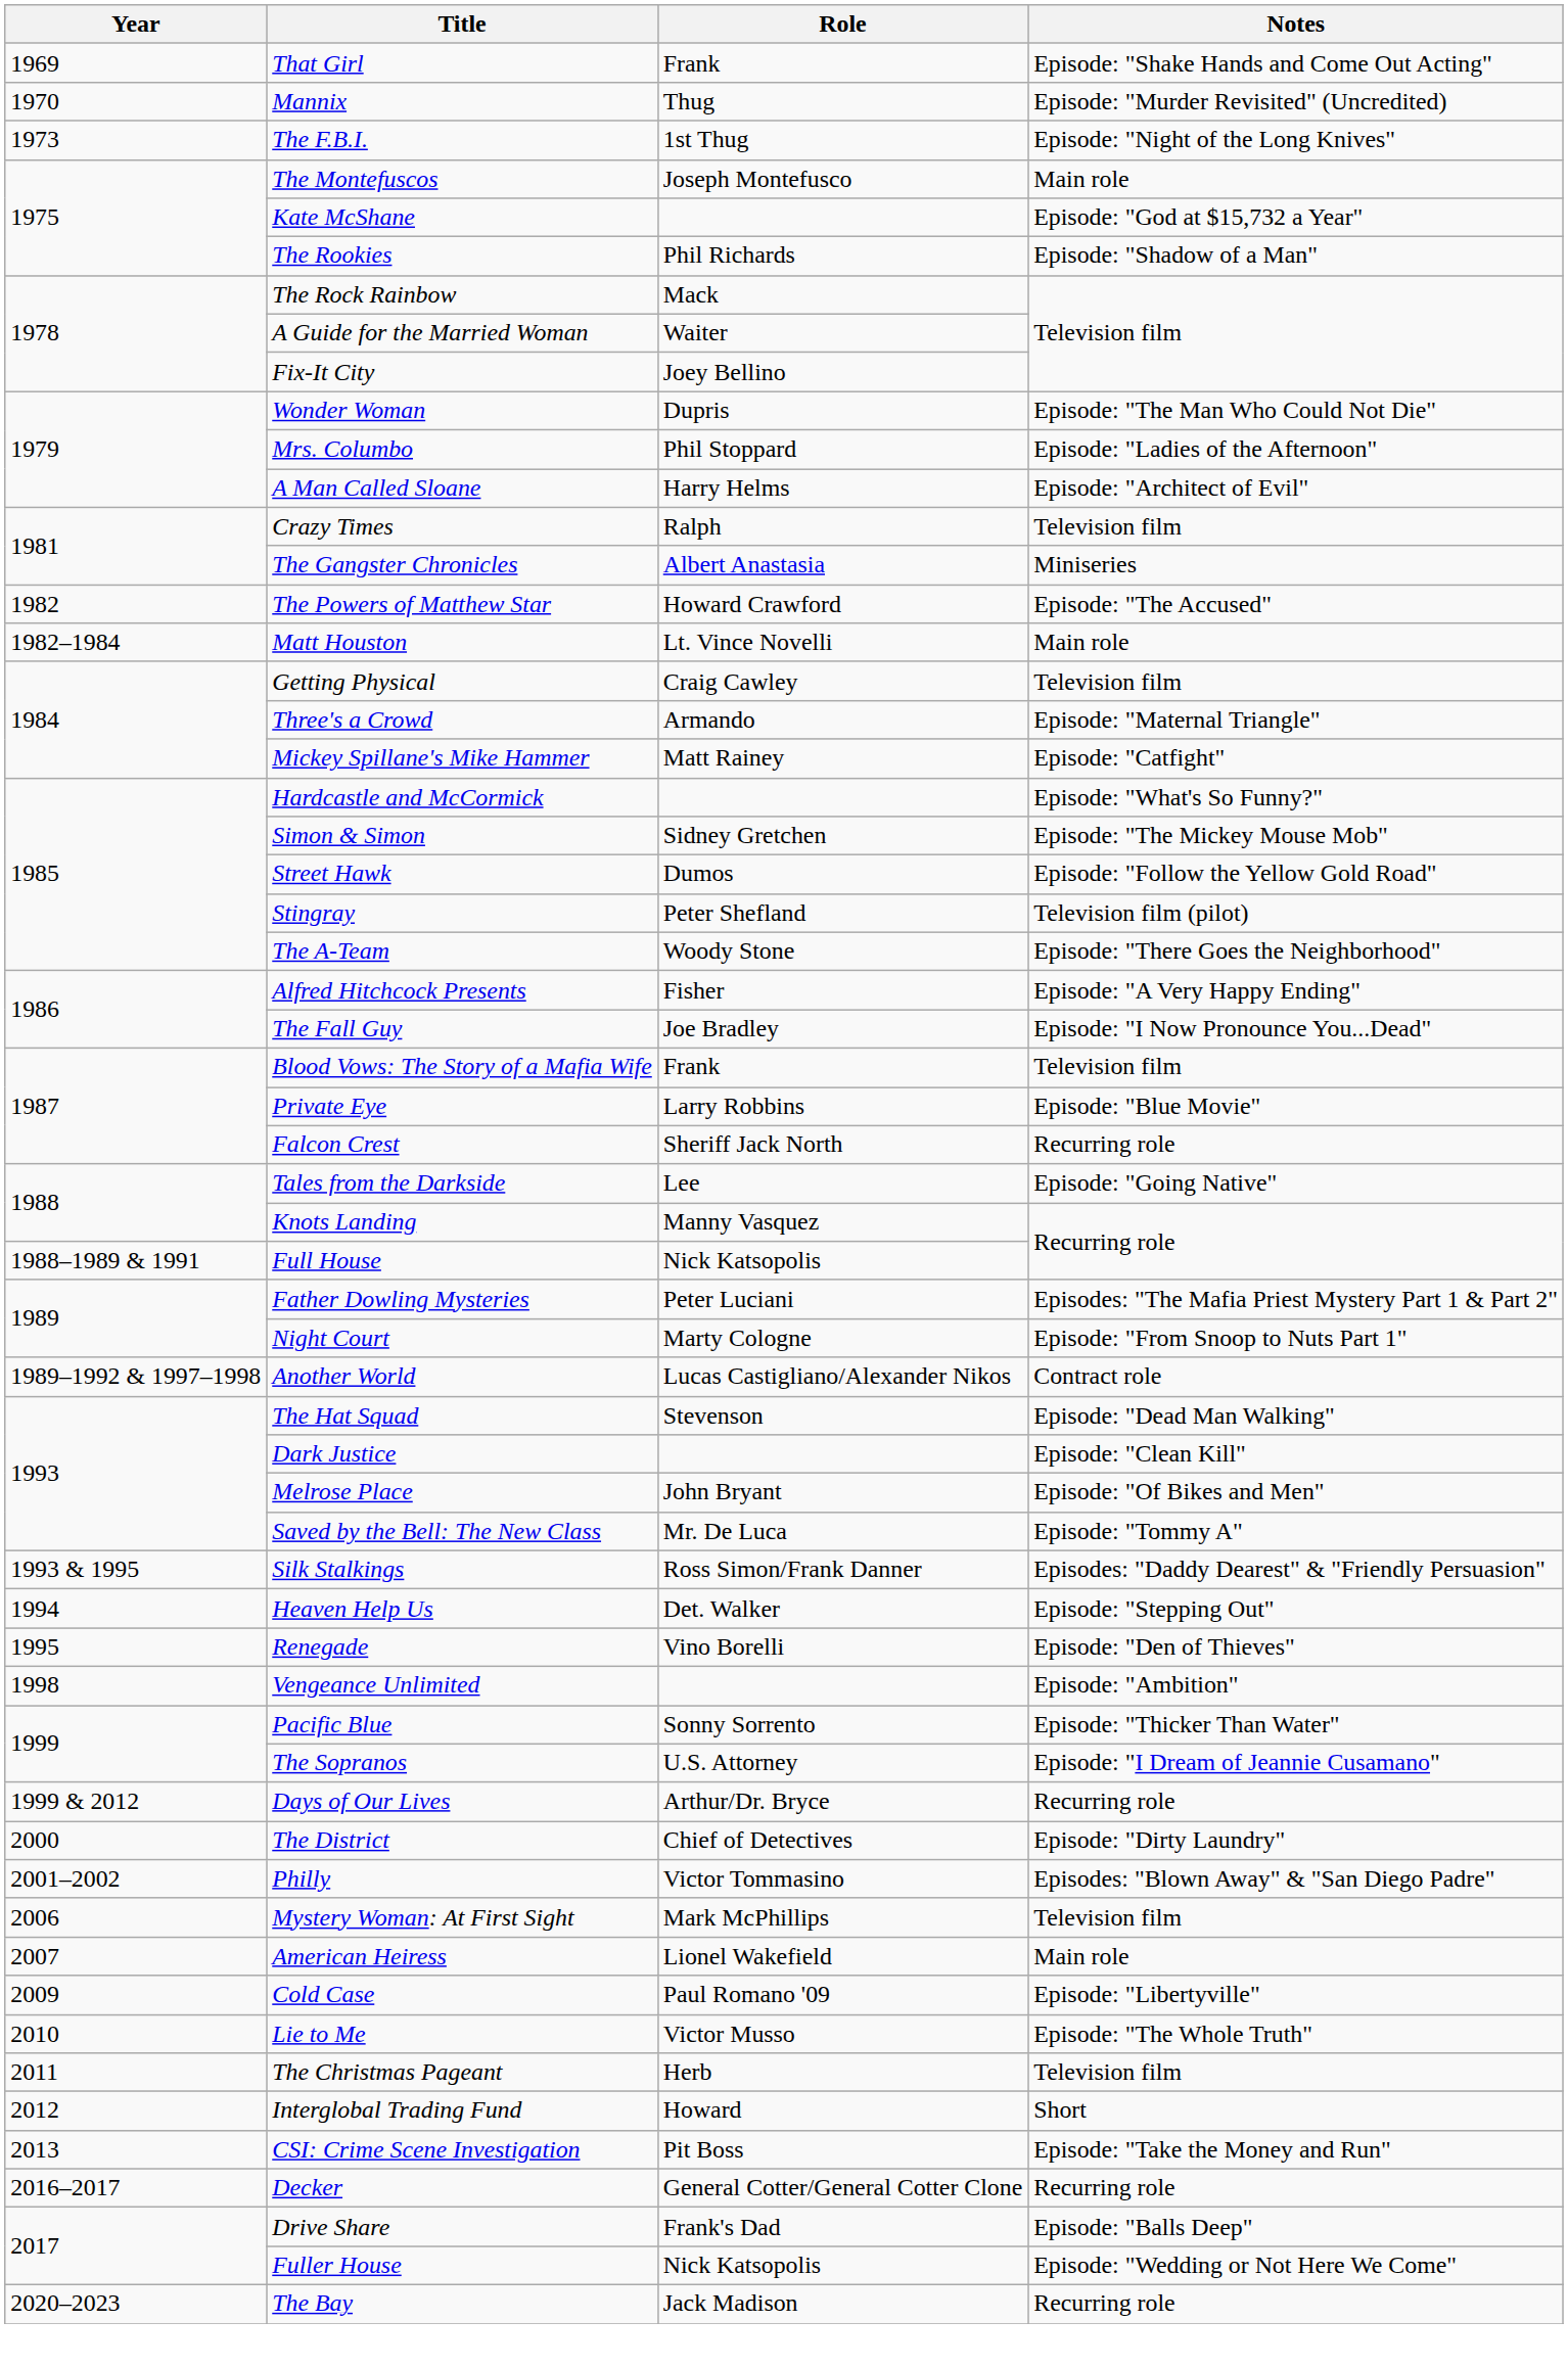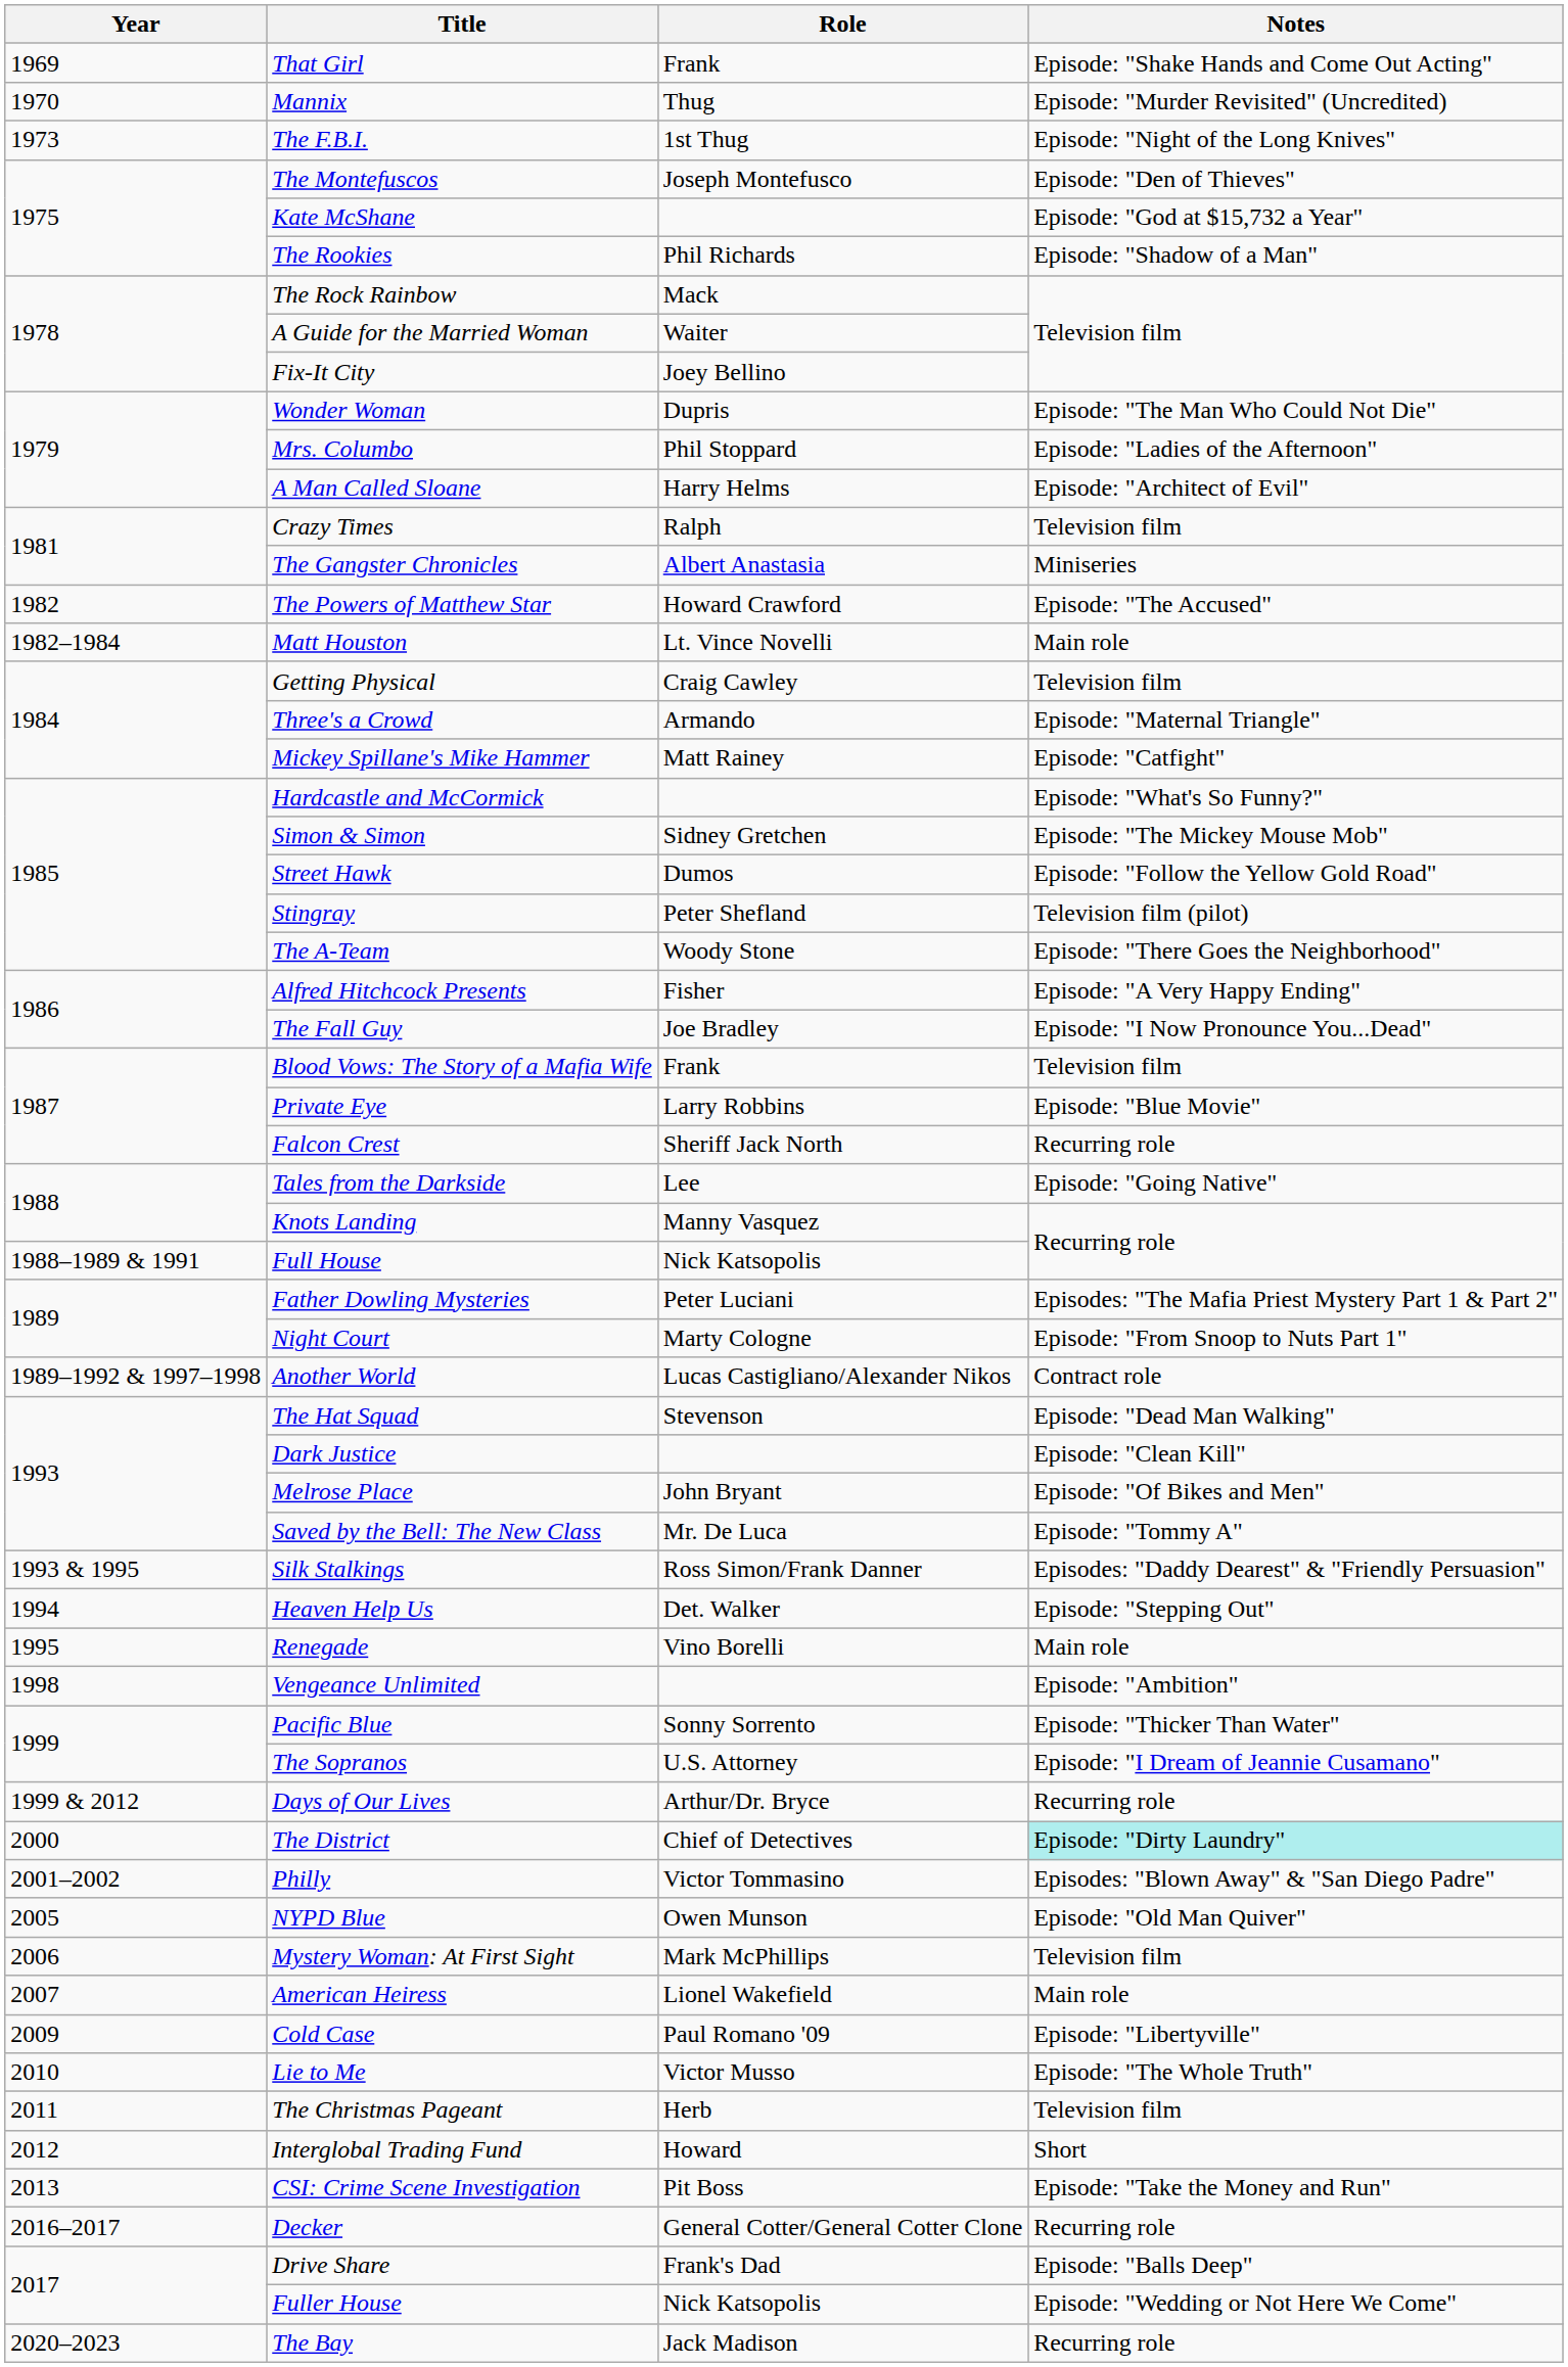 <table class="wikitable">
 <tr>
 <th>Year</th>
 <th>Title</th>
 <th>Role</th>
 <th>Notes</th>
 </tr>
 <tr>
 <td>1969</td>
 <td><em><a href='#'>That Girl</a></em></td>
 <td>Frank</td>
 <td>Episode: "Shake Hands and Come Out Acting"</td>
 </tr>
 <tr>
 <td>1970</td>
 <td><em><a href='#'>Mannix</a></em></td>
 <td>Thug</td>
 <td>Episode: "Murder Revisited" (Uncredited)</td>
 </tr>
 <tr>
 <td>1973</td>
 <td><em><a href='#'>The F.B.I.</a></em></td>
 <td>1st Thug</td>
 <td>Episode: "Night of the Long Knives"</td>
 </tr>
 <tr>
 <td rowspan=3>1975</td>
 <td><em><a href='#'>The Montefuscos</a></em></td>
 <td>Joseph Montefusco</td>
-<td>Main role</td>
+<td>Episode: "Den of Thieves"</td>
 </tr>
 <tr>
 <td><em><a href='#'>Kate McShane</a></em></td>
 <td></td>
 <td>Episode: "God at $15,732 a Year"</td>
 </tr>
 <tr>
 <td><em><a href='#'>The Rookies</a></em></td>
 <td>Phil Richards</td>
 <td>Episode: "Shadow of a Man"</td>
 </tr>
 <tr>
 <td rowspan=3>1978</td>
 <td><em>The Rock Rainbow</em></td>
 <td>Mack</td>
 <td rowspan=3>Television film</td>
 </tr>
 <tr>
 <td><em>A Guide for the Married Woman</em></td>
 <td>Waiter</td>
 </tr>
 <tr>
 <td><em>Fix-It City</em></td>
 <td>Joey Bellino</td>
 </tr>
 <tr>
 <td rowspan=3>1979</td>
 <td><em><a href='#'>Wonder Woman</a></em></td>
 <td>Dupris</td>
 <td>Episode: "The Man Who Could Not Die"</td>
 </tr>
 <tr>
 <td><em><a href='#'>Mrs. Columbo</a></em></td>
 <td>Phil Stoppard</td>
 <td>Episode: "Ladies of the Afternoon"</td>
 </tr>
 <tr>
 <td><em><a href='#'>A Man Called Sloane</a></em></td>
 <td>Harry Helms</td>
 <td>Episode: "Architect of Evil"</td>
 </tr>
 <tr>
 <td rowspan=2>1981</td>
 <td><em>Crazy Times</em></td>
 <td>Ralph</td>
 <td>Television film</td>
 </tr>
 <tr>
 <td><em><a href='#'>The Gangster Chronicles</a></em></td>
 <td><a href='#'>Albert Anastasia</a></td>
 <td>Miniseries</td>
 </tr>
 <tr>
 <td>1982</td>
 <td><em><a href='#'>The Powers of Matthew Star</a></em></td>
 <td>Howard Crawford</td>
 <td>Episode: "The Accused"</td>
 </tr>
 <tr>
 <td>1982–1984</td>
 <td><em><a href='#'>Matt Houston</a></em></td>
 <td>Lt. Vince Novelli</td>
 <td>Main role</td>
 </tr>
 <tr>
 <td rowspan=3>1984</td>
 <td><em>Getting Physical</em></td>
 <td>Craig Cawley</td>
 <td>Television film</td>
 </tr>
 <tr>
 <td><em><a href='#'>Three's a Crowd</a></em></td>
 <td>Armando</td>
 <td>Episode: "Maternal Triangle"</td>
 </tr>
 <tr>
 <td><em><a href='#'>Mickey Spillane's Mike Hammer</a></em></td>
 <td>Matt Rainey</td>
 <td>Episode: "Catfight"</td>
 </tr>
 <tr>
 <td rowspan=5>1985</td>
 <td><em><a href='#'>Hardcastle and McCormick</a></em></td>
 <td></td>
 <td>Episode: "What's So Funny?"</td>
 </tr>
 <tr>
 <td><em><a href='#'>Simon & Simon</a></em></td>
 <td>Sidney Gretchen</td>
 <td>Episode: "The Mickey Mouse Mob"</td>
 </tr>
 <tr>
 <td><em><a href='#'>Street Hawk</a></em></td>
 <td>Dumos</td>
 <td>Episode: "Follow the Yellow Gold Road"</td>
 </tr>
 <tr>
 <td><em><a href='#'>Stingray</a></em></td>
 <td>Peter Shefland</td>
 <td>Television film (pilot)</td>
 </tr>
 <tr>
 <td><em><a href='#'>The A-Team</a></em></td>
 <td>Woody Stone</td>
 <td>Episode: "There Goes the Neighborhood"</td>
 </tr>
 <tr>
 <td rowspan=2>1986</td>
 <td><em><a href='#'>Alfred Hitchcock Presents</a></em></td>
 <td>Fisher</td>
 <td>Episode: "A Very Happy Ending"</td>
 </tr>
 <tr>
 <td><em><a href='#'>The Fall Guy</a></em></td>
 <td>Joe Bradley</td>
 <td>Episode: "I Now Pronounce You...Dead"</td>
 </tr>
 <tr>
 <td rowspan=3>1987</td>
 <td><em><a href='#'>Blood Vows: The Story of a Mafia Wife</a></em></td>
 <td>Frank</td>
 <td>Television film</td>
 </tr>
 <tr>
 <td><em><a href='#'>Private Eye</a></em></td>
 <td>Larry Robbins</td>
 <td>Episode: "Blue Movie"</td>
 </tr>
 <tr>
 <td><em><a href='#'>Falcon Crest</a></em></td>
 <td>Sheriff Jack North</td>
 <td>Recurring role</td>
 </tr>
 <tr>
 <td rowspan=2>1988</td>
 <td><em><a href='#'>Tales from the Darkside</a></em></td>
 <td>Lee</td>
 <td>Episode: "Going Native"</td>
 </tr>
 <tr>
 <td><em><a href='#'>Knots Landing</a></em></td>
 <td>Manny Vasquez</td>
 <td rowspan=2>Recurring role</td>
 </tr>
 <tr>
 <td>1988–1989 & 1991</td>
 <td><em><a href='#'>Full House</a></em></td>
 <td>Nick Katsopolis</td>
 </tr>
 <tr>
 <td rowspan=2>1989</td>
 <td><em><a href='#'>Father Dowling Mysteries</a></em></td>
 <td>Peter Luciani</td>
 <td>Episodes: "The Mafia Priest Mystery Part 1 & Part 2"</td>
 </tr>
 <tr>
 <td><em><a href='#'>Night Court</a></em></td>
 <td>Marty Cologne</td>
 <td>Episode: "From Snoop to Nuts Part 1"</td>
 </tr>
 <tr>
 <td>1989–1992 & 1997–1998</td>
 <td><em><a href='#'>Another World</a></em></td>
 <td>Lucas Castigliano/Alexander Nikos</td>
 <td>Contract role</td>
 </tr>
 <tr>
 <td rowspan=4>1993</td>
 <td><em><a href='#'>The Hat Squad</a></em></td>
 <td>Stevenson</td>
 <td>Episode: "Dead Man Walking"</td>
 </tr>
 <tr>
 <td><em><a href='#'>Dark Justice</a></em></td>
 <td></td>
 <td>Episode: "Clean Kill"</td>
 </tr>
 <tr>
 <td><em><a href='#'>Melrose Place</a></em></td>
 <td>John Bryant</td>
 <td>Episode: "Of Bikes and Men"</td>
 </tr>
 <tr>
 <td><em><a href='#'>Saved by the Bell: The New Class</a></em></td>
 <td>Mr. De Luca</td>
 <td>Episode: "Tommy A"</td>
 </tr>
 <tr>
 <td>1993 & 1995</td>
 <td><em><a href='#'>Silk Stalkings</a></em></td>
 <td>Ross Simon/Frank Danner</td>
 <td>Episodes: "Daddy Dearest" & "Friendly Persuasion"</td>
 </tr>
 <tr>
 <td>1994</td>
 <td><em><a href='#'>Heaven Help Us</a></em></td>
 <td>Det. Walker</td>
 <td>Episode: "Stepping Out"</td>
 </tr>
 <tr>
 <td>1995</td>
 <td><em><a href='#'>Renegade</a></em></td>
 <td>Vino Borelli</td>
-<td>Episode: "Den of Thieves"</td>
+<td>Main role</td>
 </tr>
 <tr>
 <td>1998</td>
 <td><em><a href='#'>Vengeance Unlimited</a></em></td>
 <td></td>
 <td>Episode: "Ambition"</td>
 </tr>
 <tr>
 <td rowspan=2>1999</td>
 <td><em><a href='#'>Pacific Blue</a></em></td>
 <td>Sonny Sorrento</td>
 <td>Episode: "Thicker Than Water"</td>
 </tr>
 <tr>
 <td><em><a href='#'>The Sopranos</a></em></td>
 <td>U.S. Attorney</td>
 <td>Episode: "<a href='#'>I Dream of Jeannie Cusamano</a>"</td>
 </tr>
 <tr>
 <td>1999 & 2012</td>
 <td><em><a href='#'>Days of Our Lives</a></em></td>
 <td>Arthur/Dr. Bryce</td>
 <td>Recurring role</td>
 </tr>
 <tr>
 <td>2000</td>
 <td><em><a href='#'>The District</a></em></td>
 <td>Chief of Detectives</td>
-<td>Episode: "Dirty Laundry"</td>
+<td style="background: paleturquoise;">Episode: "Dirty Laundry"</td>
 </tr>
 <tr>
 <td>2001–2002</td>
 <td><em><a href='#'>Philly</a></em></td>
 <td>Victor Tommasino</td>
 <td>Episodes: "Blown Away" & "San Diego Padre"</td>
+</tr>
+<tr>
+<td>2005</td>
+<td><em><a href='#'>NYPD Blue</a></em></td>
+<td>Owen Munson</td>
+<td>Episode: "Old Man Quiver"</td>
 </tr>
 <tr>
 <td>2006</td>
 <td><em><a href='#'>Mystery Woman</a>: At First Sight</em></td>
 <td>Mark McPhillips</td>
 <td>Television film</td>
 </tr>
 <tr>
 <td>2007</td>
 <td><em><a href='#'>American Heiress</a></em></td>
 <td>Lionel Wakefield</td>
 <td>Main role</td>
 </tr>
 <tr>
 <td>2009</td>
 <td><em><a href='#'>Cold Case</a></em></td>
 <td>Paul Romano '09</td>
 <td>Episode: "Libertyville"</td>
 </tr>
 <tr>
 <td>2010</td>
 <td><em><a href='#'>Lie to Me</a></em></td>
 <td>Victor Musso</td>
 <td>Episode: "The Whole Truth"</td>
 </tr>
 <tr>
 <td>2011</td>
 <td><em>The Christmas Pageant</em></td>
 <td>Herb</td>
 <td>Television film</td>
 </tr>
 <tr>
 <td>2012</td>
 <td><em>Interglobal Trading Fund</em></td>
 <td>Howard</td>
 <td>Short</td>
 </tr>
 <tr>
 <td>2013</td>
 <td><em><a href='#'>CSI: Crime Scene Investigation</a></em></td>
 <td>Pit Boss</td>
 <td>Episode: "Take the Money and Run"</td>
 </tr>
 <tr>
 <td>2016–2017</td>
 <td><em><a href='#'>Decker</a></em></td>
 <td>General Cotter/General Cotter Clone</td>
 <td>Recurring role</td>
 </tr>
 <tr>
 <td rowspan=2>2017</td>
 <td><em>Drive Share</em></td>
 <td>Frank's Dad</td>
 <td>Episode: "Balls Deep"</td>
 </tr>
 <tr>
 <td><em><a href='#'>Fuller House</a></em></td>
 <td>Nick Katsopolis</td>
 <td>Episode: "Wedding or Not Here We Come"</td>
 </tr>
 <tr>
 <td>2020–2023</td>
 <td><em><a href='#'>The Bay</a></em></td>
 <td>Jack Madison</td>
 <td>Recurring role</td>
 </tr>
 </table>
